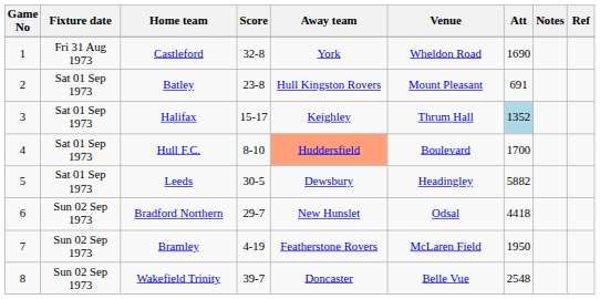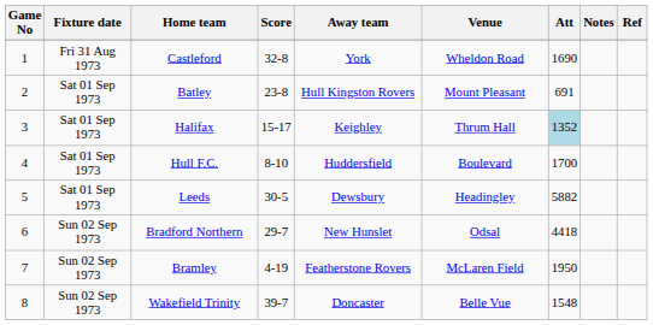 <table class="wikitable" style="text-align:center;">
 <tr>
 <th width=20 abbr="No">Game No</th>
 <th width=100 abbr="Date">Fixture date</th>
 <th width=150 abbr="Home team">Home team</th>
 <th width=20 abbr="Score">Score</th>
 <th width=150 abbr="Away team">Away team</th>
 <th width=150 abbr="Venue">Venue</th>
 <th width=30 abbr="Att">Att</th>
 <th width=20 abbr="Notes">Notes</th>
 <th width=30 abbr="Ref">Ref</th>
 </tr>
 <tr>
 </tr>
 <tr>
 <td>1</td>
 <td>Fri 31 Aug 1973</td>
 <td><a href='#'>Castleford</a></td>
 <td>32-8</td>
 <td><a href='#'>York</a></td>
 <td><a href='#'>Wheldon Road</a></td>
 <td>1690</td>
 <td></td>
 <td></td>
 </tr>
 <tr>
 <td>2</td>
 <td>Sat 01 Sep 1973</td>
 <td><a href='#'>Batley</a></td>
 <td>23-8</td>
 <td><a href='#'>Hull Kingston Rovers</a></td>
 <td><a href='#'>Mount Pleasant</a></td>
 <td>691</td>
 <td></td>
 <td></td>
 </tr>
 <tr>
 <td>3</td>
 <td>Sat 01 Sep 1973</td>
 <td><a href='#'>Halifax</a></td>
 <td>15-17</td>
 <td><a href='#'>Keighley</a></td>
 <td><a href='#'>Thrum Hall</a></td>
 <td style="background: lightblue;">1352</td>
 <td></td>
 <td></td>
 </tr>
 <tr>
 <td>4</td>
 <td>Sat 01 Sep 1973</td>
 <td><a href='#'>Hull F.C.</a></td>
 <td>8-10</td>
-<td style="background: lightsalmon;"><a href='#'>Huddersfield</a></td>
+<td><a href='#'>Huddersfield</a></td>
 <td><a href='#'>Boulevard</a></td>
 <td>1700</td>
 <td></td>
 <td></td>
 </tr>
 <tr>
 <td>5</td>
 <td>Sat 01 Sep 1973</td>
 <td><a href='#'>Leeds</a></td>
 <td>30-5</td>
 <td><a href='#'>Dewsbury</a></td>
 <td><a href='#'>Headingley</a></td>
 <td>5882</td>
 <td></td>
 <td></td>
 </tr>
 <tr>
 <td>6</td>
 <td>Sun 02 Sep 1973</td>
 <td><a href='#'>Bradford Northern</a></td>
 <td>29-7</td>
 <td><a href='#'>New Hunslet</a></td>
 <td><a href='#'>Odsal</a></td>
 <td>4418</td>
 <td></td>
 <td></td>
 </tr>
 <tr>
 <td>7</td>
 <td>Sun 02 Sep 1973</td>
 <td><a href='#'>Bramley</a></td>
 <td>4-19</td>
 <td><a href='#'>Featherstone Rovers</a></td>
 <td><a href='#'>McLaren Field</a></td>
 <td>1950</td>
 <td></td>
 <td></td>
 </tr>
 <tr>
 <td>8</td>
 <td>Sun 02 Sep 1973</td>
 <td><a href='#'>Wakefield Trinity</a></td>
 <td>39-7</td>
 <td><a href='#'>Doncaster</a></td>
 <td><a href='#'>Belle Vue</a></td>
-<td>2548</td>
+<td>1548</td>
 <td></td>
 <td></td>
 </tr>
 </table>
